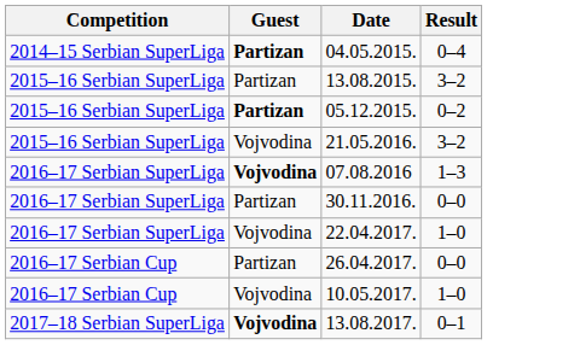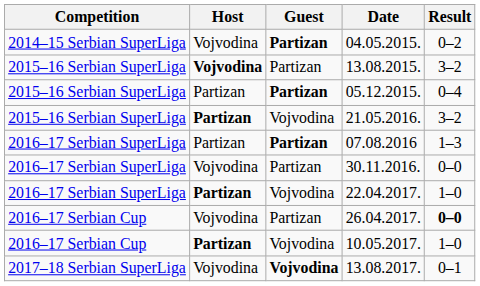 <table class="wikitable">
 <tr>
 <th>Competition</th>
+<th>Host</th>
 <th>Guest</th>
 <th>Date</th>
 <th>Result</th>
 </tr>
 <tr>
 <td><a href='#'>2014–15 Serbian SuperLiga</a></td>
+<td>Vojvodina</td>
 <td><strong>Partizan</strong></td>
 <td>04.05.2015.</td>
-<td align=center>0–4</td>
+<td align=center>0–2</td>
 </tr>
 <tr>
 <td><a href='#'>2015–16 Serbian SuperLiga</a></td>
+<td><strong>Vojvodina</strong></td>
 <td>Partizan</td>
 <td>13.08.2015.</td>
 <td align=center>3–2</td>
 </tr>
 <tr>
 <td><a href='#'>2015–16 Serbian SuperLiga</a></td>
+<td>Partizan</td>
 <td><strong>Partizan</strong></td>
 <td>05.12.2015.</td>
-<td align=center>0–2</td>
+<td align=center>0–4</td>
 </tr>
 <tr>
 <td><a href='#'>2015–16 Serbian SuperLiga</a></td>
+<td><strong>Partizan</strong></td>
 <td>Vojvodina</td>
 <td>21.05.2016.</td>
 <td align=center>3–2</td>
 </tr>
 <tr>
 <td><a href='#'>2016–17 Serbian SuperLiga</a></td>
-<td><strong>Vojvodina</strong></td>
+<td>Partizan</td>
+<td><strong>Partizan</strong></td>
 <td>07.08.2016</td>
 <td align=center>1–3</td>
 </tr>
 <tr>
 <td><a href='#'>2016–17 Serbian SuperLiga</a></td>
+<td>Vojvodina</td>
 <td>Partizan</td>
 <td>30.11.2016.</td>
 <td align=center>0–0</td>
 </tr>
 <tr>
 <td><a href='#'>2016–17 Serbian SuperLiga</a></td>
+<td><strong>Partizan</strong></td>
 <td>Vojvodina</td>
 <td>22.04.2017.</td>
 <td align=center>1–0</td>
 </tr>
 <tr>
 <td><a href='#'>2016–17 Serbian Cup</a></td>
+<td>Vojvodina</td>
 <td>Partizan</td>
 <td>26.04.2017.</td>
-<td align=center>0–0</td>
+<td align=center><strong>0–0</strong></td>
 </tr>
 <tr>
 <td><a href='#'>2016–17 Serbian Cup</a></td>
+<td><strong>Partizan</strong></td>
 <td>Vojvodina</td>
 <td>10.05.2017.</td>
 <td align=center>1–0</td>
 </tr>
 <tr>
 <td><a href='#'>2017–18 Serbian SuperLiga</a></td>
+<td>Vojvodina</td>
 <td><strong>Vojvodina</strong></td>
 <td>13.08.2017.</td>
 <td align=center>0–1</td>
 </tr>
 </table>
